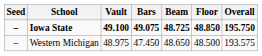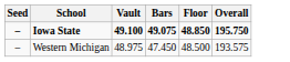 <table class="wikitable" style="white-space:nowrap; font-size:95%; text-align:center">
 <tr>
 <th>Seed</th>
 <th>School</th>
 <th>Vault</th>
 <th>Bars</th>
-<th>Beam</th>
 <th>Floor</th>
 <th>Overall</th>
 </tr>
 <tr>
 <td><strong>–</strong></td>
 <td align=left><strong>Iowa State</strong></td>
 <td><strong>49.100</strong></td>
 <td><strong>49.075</strong></td>
-<td><strong>48.725</strong></td>
 <td><strong>48.850</strong></td>
 <td><strong>195.750</strong></td>
 </tr>
 <tr>
 <td>–</td>
 <td align=left>Western Michigan</td>
 <td>48.975</td>
 <td>47.450</td>
-<td>48.650</td>
 <td>48.500</td>
 <td>193.575</td>
 </tr>
 </table>
